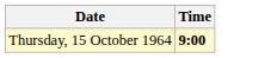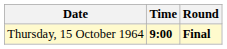 <table class="wikitable">
 <tr>
 <th>Date</th>
 <th>Time</th>
+<th>Round</th>
 </tr>
 <tr style=background:lemonchiffon>
 <td>Thursday, 15 October 1964</td>
 <td><strong>9:00</strong></td>
+<td><strong>Final</strong></td>
 </tr>
 </table>
